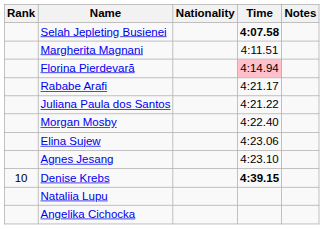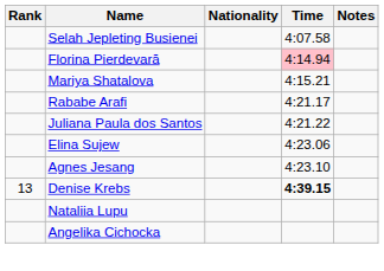 <table class="wikitable sortable" style="text-align:center">
 <tr>
 <th>Rank</th>
 <th>Name</th>
 <th>Nationality</th>
 <th>Time</th>
 <th>Notes</th>
 </tr>
 <tr>
 <td></td>
 <td align=left><a href='#'>Selah Jepleting Busienei</a></td>
 <td align=left></td>
-<td><strong>4:07.58</strong></td>
-<td></td>
-</tr>
-<tr>
-<td></td>
-<td align=left><a href='#'>Margherita Magnani</a></td>
-<td align=left></td>
-<td>4:11.51</td>
+<td>4:07.58</td>
 <td></td>
 </tr>
 <tr>
 <td></td>
 <td align=left><a href='#'>Florina Pierdevară</a></td>
 <td align=left></td>
 <td style="background: pink;">4:14.94</td>
+<td></td>
+</tr>
+<tr>
+<td></td>
+<td align=left><a href='#'>Mariya Shatalova</a></td>
+<td align=left></td>
+<td>4:15.21</td>
 <td></td>
 </tr>
 <tr>
 <td></td>
 <td align=left><a href='#'>Rababe Arafi</a></td>
 <td align=left></td>
 <td>4:21.17</td>
 <td></td>
 </tr>
 <tr>
 <td></td>
 <td align=left><a href='#'>Juliana Paula dos Santos</a></td>
 <td align=left></td>
 <td>4:21.22</td>
 <td></td>
 </tr>
 <tr>
 <td></td>
-<td align=left><a href='#'>Morgan Mosby</a></td>
-<td align=left></td>
-<td>4:22.40</td>
-<td></td>
-</tr>
-<tr>
-<td></td>
 <td align=left><a href='#'>Elina Sujew</a></td>
 <td align=left></td>
 <td>4:23.06</td>
 <td></td>
 </tr>
 <tr>
 <td></td>
 <td align=left><a href='#'>Agnes Jesang</a></td>
 <td align=left></td>
 <td>4:23.10</td>
 <td></td>
 </tr>
 <tr>
-<td>10</td>
+<td>13</td>
 <td align=left><a href='#'>Denise Krebs</a></td>
 <td align=left></td>
 <td><strong>4:39.15</strong></td>
 <td></td>
 </tr>
 <tr>
 <td></td>
 <td align=left><a href='#'>Nataliia Lupu</a></td>
 <td align=left></td>
 <td></td>
 <td></td>
 </tr>
 <tr>
 <td></td>
 <td align=left><a href='#'>Angelika Cichocka</a></td>
 <td align=left></td>
 <td></td>
 <td></td>
 </tr>
 </table>
